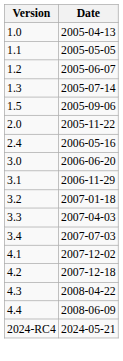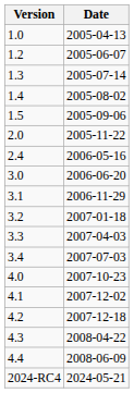 <table class="wikitable sortable">
 <tr>
 <th>Version</th>
 <th>Date</th>
 </tr>
 <tr>
 <td>1.0</td>
 <td>2005-04-13</td>
 </tr>
 <tr>
-<td>1.1</td>
-<td>2005-05-05</td>
-</tr>
-<tr>
 <td>1.2</td>
 <td>2005-06-07</td>
 </tr>
 <tr>
 <td>1.3</td>
 <td>2005-07-14</td>
+</tr>
+<tr>
+<td>1.4</td>
+<td>2005-08-02</td>
 </tr>
 <tr>
 <td>1.5</td>
 <td>2005-09-06</td>
 </tr>
 <tr>
 <td>2.0</td>
 <td>2005-11-22</td>
 </tr>
 <tr>
 <td>2.4</td>
 <td>2006-05-16</td>
 </tr>
 <tr>
 <td>3.0</td>
 <td>2006-06-20</td>
 </tr>
 <tr>
 <td>3.1</td>
 <td>2006-11-29</td>
 </tr>
 <tr>
 <td>3.2</td>
 <td>2007-01-18</td>
 </tr>
 <tr>
 <td>3.3</td>
 <td>2007-04-03</td>
 </tr>
 <tr>
 <td>3.4</td>
 <td>2007-07-03</td>
 </tr>
 <tr>
+<td>4.0</td>
+<td>2007-10-23</td>
+</tr>
+<tr>
 <td>4.1</td>
 <td>2007-12-02</td>
 </tr>
 <tr>
 <td>4.2</td>
 <td>2007-12-18</td>
 </tr>
 <tr>
 <td>4.3</td>
 <td>2008-04-22</td>
 </tr>
 <tr>
 <td>4.4</td>
 <td>2008-06-09</td>
 </tr>
 <tr>
 <td>2024-RC4</td>
 <td>2024-05-21</td>
 </tr>
 </table>
